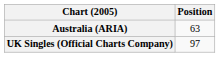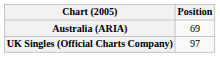 <table class="wikitable sortable plainrowheaders" style="text-align:center;">
 <tr>
 <th>Chart (2005)</th>
 <th>Position</th>
 </tr>
 <tr>
 <th scope="row">Australia (ARIA)</th>
-<td>63</td>
+<td>69</td>
 </tr>
 <tr>
 <th scope="row">UK Singles (Official Charts Company)</th>
 <td>97</td>
 </tr>
 </table>
